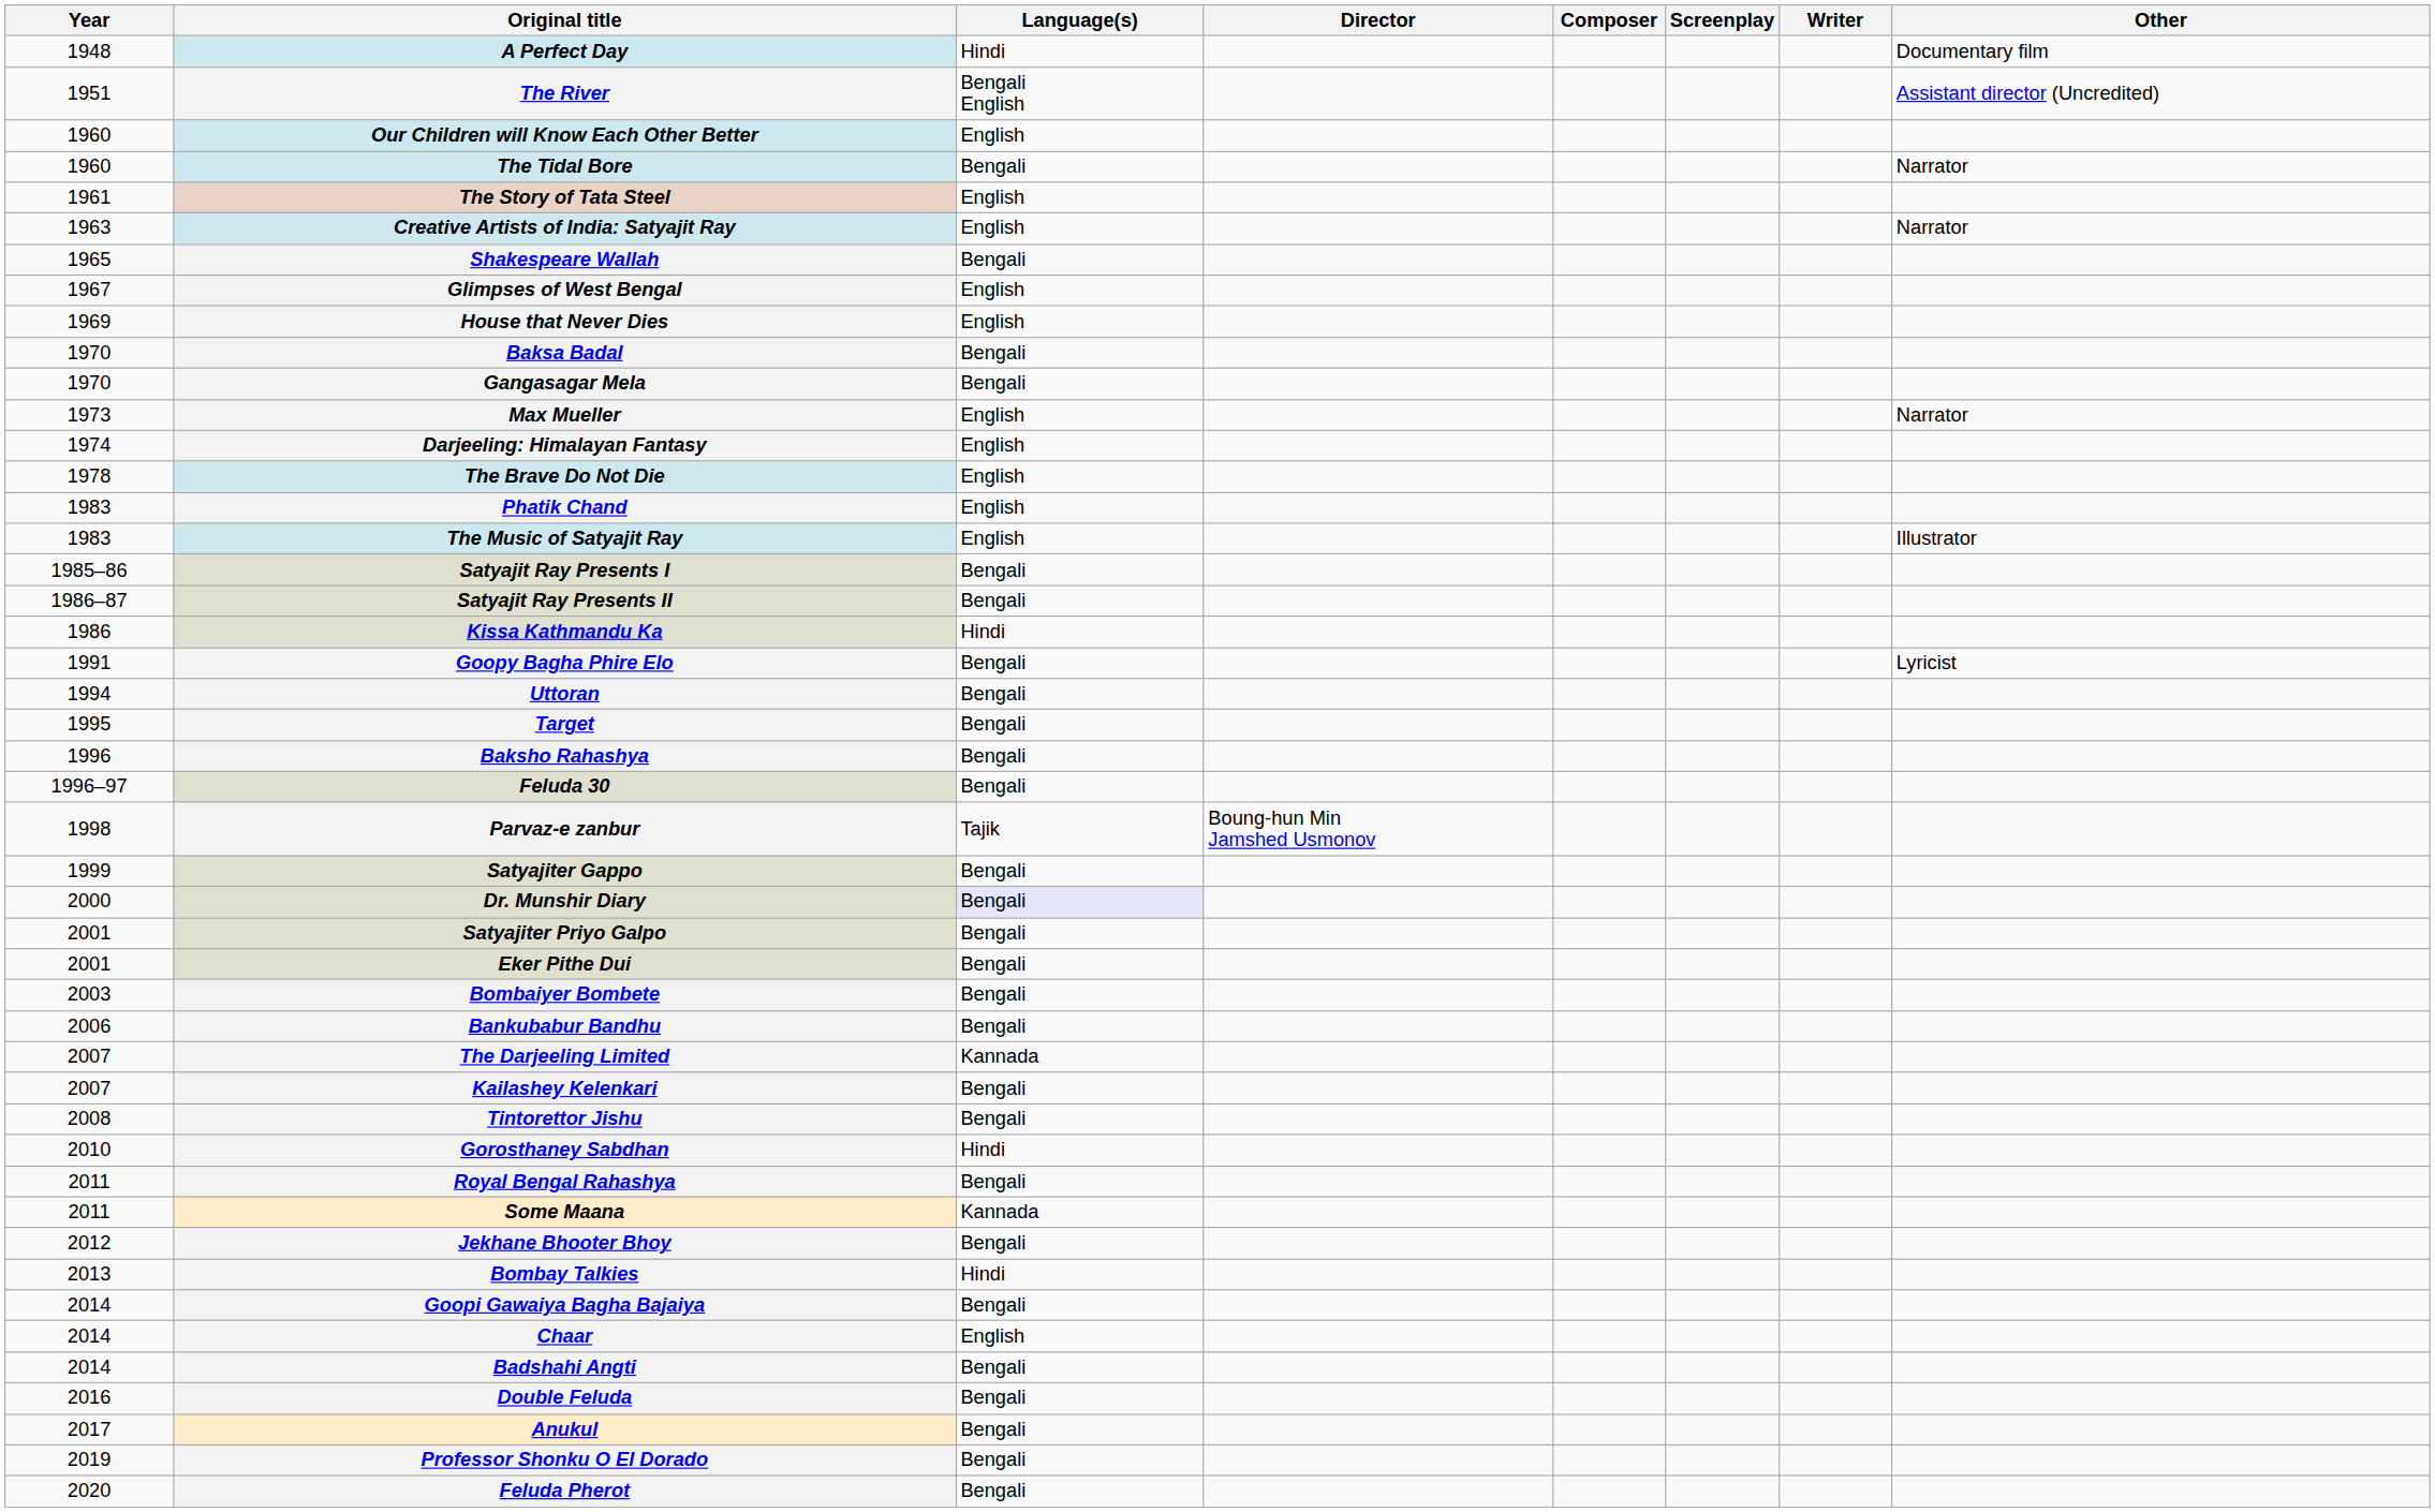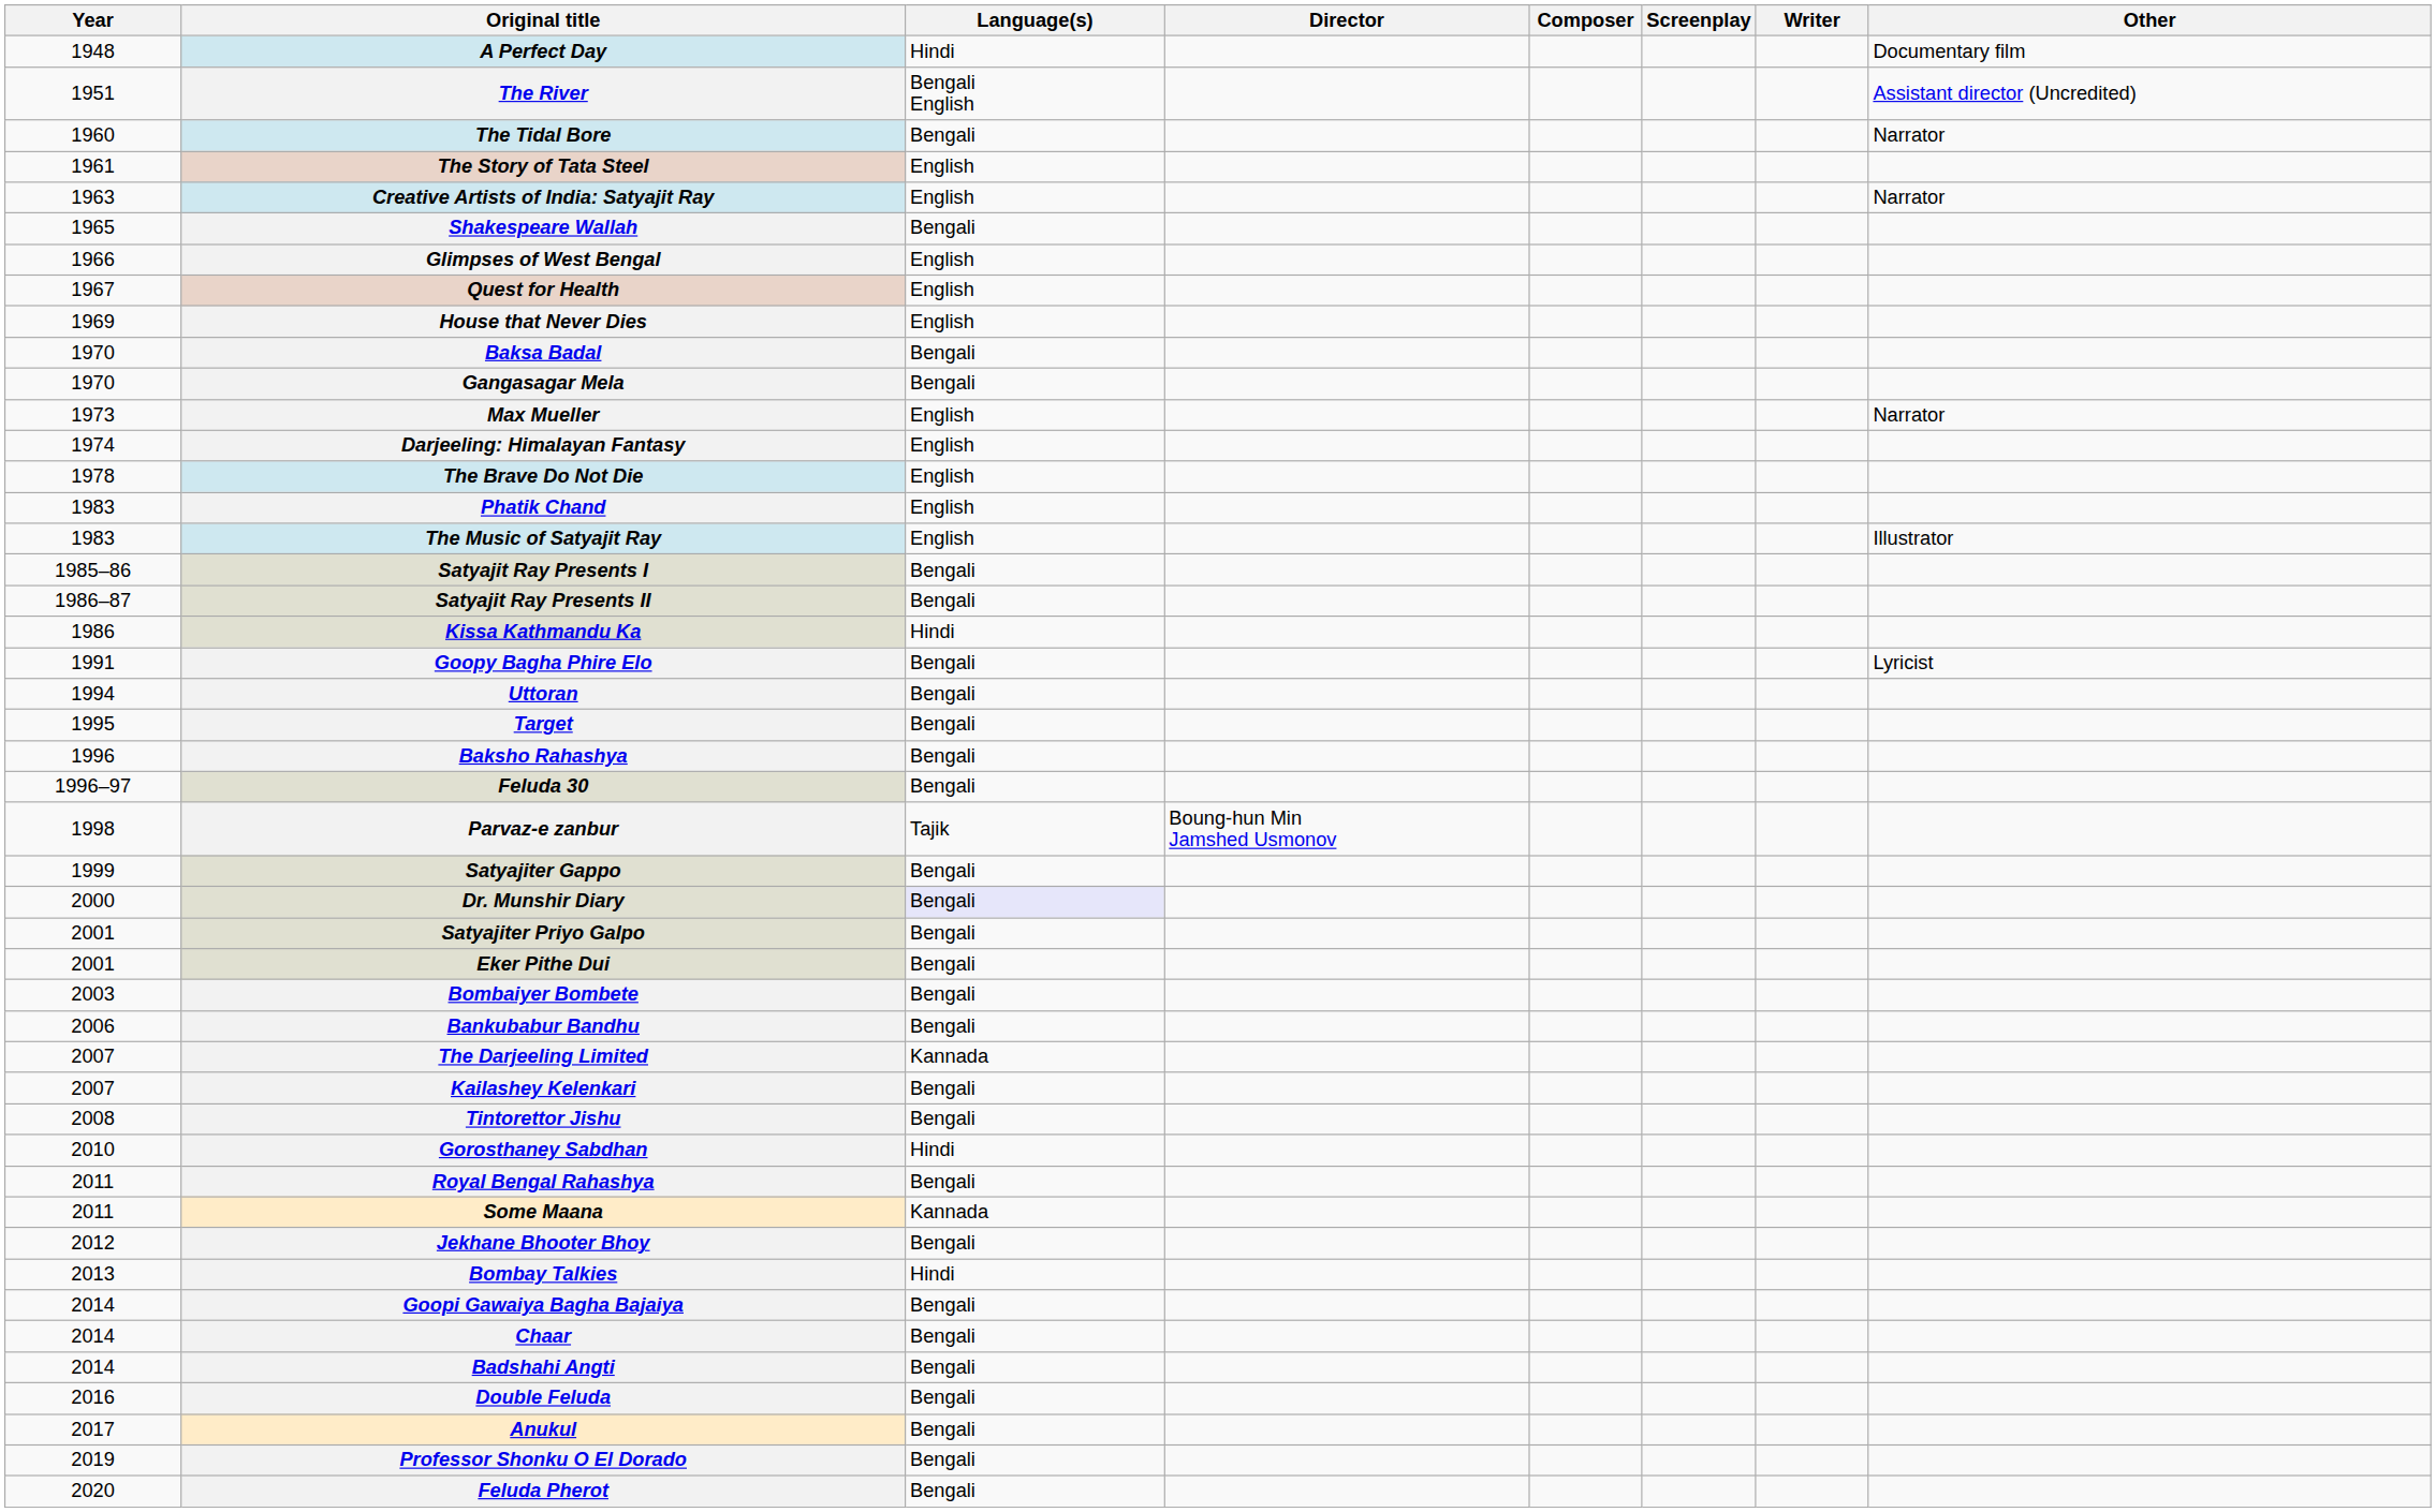 <table class="wikitable plainrowheaders sortable" style="width:100%;">
 <tr>
 <th scope="col">Year</th>
 <th scope="col">Original title</th>
 <th scope="col">Language(s)</th>
 <th scope="col">Director</th>
 <th scope="col" style="width:85px;">Composer</th>
 <th scope="col" style="width:85px;">Screenplay</th>
 <th scope="col" style="width:85px;">Writer</th>
 <th scope="col">Other</th>
 </tr>
 <tr>
 <td style="text-align:center;">1948</td>
 <th scope="row" style="background-color:#CEE8F0;"><em>A Perfect Day</em> </th>
 <td>Hindi</td>
 <td></td>
 <td></td>
 <td></td>
 <td></td>
 <td>Documentary film</td>
 </tr>
 <tr>
 <td style="text-align:center;">1951</td>
 <th scope="row"><em><a href='#'>The River</a></em></th>
 <td>Bengali<br>English</td>
 <td></td>
 <td></td>
 <td></td>
 <td></td>
 <td><a href='#'>Assistant director</a> (Uncredited)</td>
-</tr>
-<tr>
-<td style="text-align:center;">1960</td>
-<th scope="row" style="background-color:#CEE8F0;"><em>Our Children will Know Each Other Better</em> </th>
-<td>English</td>
-<td></td>
-<td></td>
-<td></td>
-<td></td>
-<td></td>
 </tr>
 <tr>
 <td style="text-align:center;">1960</td>
 <th scope="row" style="background-color:#CEE8F0;"><em>The Tidal Bore</em> </th>
 <td>Bengali</td>
 <td></td>
 <td></td>
 <td></td>
 <td></td>
 <td>Narrator</td>
 </tr>
 <tr>
 <td style="text-align:center;">1961</td>
 <th scope="row" style="background-color:#E9D4C9"><em>The Story of Tata Steel</em> </th>
 <td>English</td>
 <td></td>
 <td></td>
 <td></td>
 <td></td>
 <td></td>
 </tr>
 <tr>
 <td style="text-align:center;">1963</td>
 <th scope="row" style="background-color:#CEE8F0"><em>Creative Artists of India: Satyajit Ray</em> </th>
 <td>English</td>
 <td></td>
 <td></td>
 <td></td>
 <td></td>
 <td>Narrator</td>
 </tr>
 <tr>
 <td style="text-align:center;">1965</td>
 <th scope="row"><em><a href='#'>Shakespeare Wallah</a></em></th>
 <td>Bengali</td>
 <td></td>
 <td></td>
 <td></td>
 <td></td>
 <td></td>
 </tr>
 <tr>
+<td style="text-align:center;">1966</td>
+<th scope="row"><em>Glimpses of West Bengal</em></th>
+<td>English</td>
+<td></td>
+<td></td>
+<td></td>
+<td></td>
+<td></td>
+</tr>
+<tr>
 <td style="text-align:center;">1967</td>
-<th scope="row"><em>Glimpses of West Bengal</em></th>
+<th scope="row" style="background-color:#E9D4C9"><em>Quest for Health</em> </th>
 <td>English</td>
 <td></td>
 <td></td>
 <td></td>
 <td></td>
 <td></td>
 </tr>
 <tr>
 <td style="text-align:center;">1969</td>
 <th scope="row"><em>House that Never Dies</em></th>
 <td>English</td>
 <td></td>
 <td></td>
 <td></td>
 <td></td>
 <td></td>
 </tr>
 <tr>
 <td style="text-align:center;">1970</td>
 <th scope="row"><em><a href='#'>Baksa Badal</a></em></th>
 <td>Bengali</td>
 <td></td>
 <td></td>
 <td></td>
 <td></td>
 <td></td>
 </tr>
 <tr>
 <td style="text-align:center;">1970</td>
 <th scope="row"><em>Gangasagar Mela</em></th>
 <td>Bengali</td>
 <td></td>
 <td></td>
 <td></td>
 <td></td>
 <td></td>
 </tr>
 <tr>
 <td style="text-align:center;">1973</td>
 <th scope="row"><em>Max Mueller</em></th>
 <td>English</td>
 <td></td>
 <td></td>
 <td></td>
 <td></td>
 <td>Narrator</td>
 </tr>
 <tr>
 <td style="text-align:center;">1974</td>
 <th scope="row"><em>Darjeeling: Himalayan Fantasy</em></th>
 <td>English</td>
 <td></td>
 <td></td>
 <td></td>
 <td></td>
 <td></td>
 </tr>
 <tr>
 <td style="text-align:center;">1978</td>
 <th scope="row" style="background-color:#CEE8F0"><em>The Brave Do Not Die</em> </th>
 <td>English</td>
 <td></td>
 <td></td>
 <td></td>
 <td></td>
 <td></td>
 </tr>
 <tr>
 <td style="text-align:center;">1983</td>
 <th scope="row"><em><a href='#'>Phatik Chand</a></em></th>
 <td>English</td>
 <td></td>
 <td></td>
 <td></td>
 <td></td>
 <td></td>
 </tr>
 <tr>
 <td style="text-align:center;">1983</td>
 <th scope="row" style="background-color:#CEE8F0"><em>The Music of Satyajit Ray</em> </th>
 <td>English</td>
 <td></td>
 <td></td>
 <td></td>
 <td></td>
 <td>Illustrator</td>
 </tr>
 <tr>
 <td style="text-align:center;">1985–86</td>
 <th scope="row" style="background-color:#E0E0D1;"><em>Satyajit Ray Presents I</em> </th>
 <td>Bengali</td>
 <td></td>
 <td></td>
 <td></td>
 <td></td>
 <td></td>
 </tr>
 <tr>
 <td style="text-align:center;">1986–87</td>
 <th scope="row" style="background-color:#E0E0D1;"><em>Satyajit Ray Presents II</em></th>
 <td>Bengali</td>
 <td></td>
 <td></td>
 <td></td>
 <td></td>
 <td></td>
 </tr>
 <tr>
 <td style="text-align:center;">1986</td>
 <th scope="row" style="background-color:#E0E0D1;"><em><a href='#'>Kissa Kathmandu Ka</a></em> </th>
 <td>Hindi</td>
 <td></td>
 <td></td>
 <td></td>
 <td></td>
 <td></td>
 </tr>
 <tr>
 <td style="text-align:center;">1991</td>
 <th scope="row"><em><a href='#'>Goopy Bagha Phire Elo</a></em></th>
 <td>Bengali</td>
 <td></td>
 <td></td>
 <td></td>
 <td></td>
 <td>Lyricist</td>
 </tr>
 <tr>
 <td style="text-align:center;">1994</td>
 <th scope="row"><em><a href='#'>Uttoran</a></em></th>
 <td>Bengali</td>
 <td></td>
 <td></td>
 <td></td>
 <td></td>
 <td></td>
 </tr>
 <tr>
 <td style="text-align:center;">1995</td>
 <th scope="row"><em><a href='#'>Target</a></em></th>
 <td>Bengali</td>
 <td></td>
 <td></td>
 <td></td>
 <td></td>
 <td></td>
 </tr>
 <tr>
 <td style="text-align:center;">1996</td>
 <th scope="row"><em><a href='#'>Baksho Rahashya</a></em></th>
 <td>Bengali</td>
 <td></td>
 <td></td>
 <td></td>
 <td></td>
 <td></td>
 </tr>
 <tr>
 <td style="text-align:center;">1996–97</td>
 <th scope="row" style="background-color:#E0E0D1;"><em>Feluda 30</em> </th>
 <td>Bengali</td>
 <td></td>
 <td></td>
 <td></td>
 <td></td>
 <td></td>
 </tr>
 <tr>
 <td style="text-align:center;">1998</td>
 <th scope="row"><em>Parvaz-e zanbur</em></th>
 <td>Tajik</td>
 <td>Boung-hun Min<br><a href='#'>Jamshed Usmonov</a></td>
 <td></td>
 <td></td>
 <td></td>
 <td></td>
 </tr>
 <tr>
 <td style="text-align:center;">1999</td>
 <th scope="row" style="background-color:#E0E0D1;"><em>Satyajiter Gappo</em> </th>
 <td>Bengali</td>
 <td></td>
 <td></td>
 <td></td>
 <td></td>
 <td></td>
 </tr>
 <tr>
 <td style="text-align:center;">2000</td>
 <th scope="row" style="background-color:#E0E0D1;"><em>Dr. Munshir Diary</em> </th>
 <td style="background: lavender;">Bengali</td>
 <td></td>
 <td></td>
 <td></td>
 <td></td>
 <td></td>
 </tr>
 <tr>
 <td style="text-align:center;">2001</td>
 <th scope="row" style="background-color:#E0E0D1;"><em>Satyajiter Priyo Galpo</em> </th>
 <td>Bengali</td>
 <td></td>
 <td></td>
 <td></td>
 <td></td>
 <td></td>
 </tr>
 <tr>
 <td style="text-align:center;">2001</td>
 <th scope="row" style="background-color:#E0E0D1;"><em>Eker Pithe Dui</em> </th>
 <td>Bengali</td>
 <td></td>
 <td></td>
 <td></td>
 <td></td>
 <td></td>
 </tr>
 <tr>
 <td style="text-align:center;">2003</td>
 <th scope="row"><em><a href='#'>Bombaiyer Bombete</a></em></th>
 <td>Bengali</td>
 <td></td>
 <td></td>
 <td></td>
 <td></td>
 <td></td>
 </tr>
 <tr>
 <td style="text-align:center;">2006</td>
 <th scope="row"><em><a href='#'>Bankubabur Bandhu</a></em></th>
 <td>Bengali</td>
 <td></td>
 <td></td>
 <td></td>
 <td></td>
 <td></td>
 </tr>
 <tr>
 <td style="text-align:center;">2007</td>
 <th scope="row"><em><a href='#'>The Darjeeling Limited</a></em></th>
 <td>Kannada</td>
 <td></td>
 <td></td>
 <td></td>
 <td></td>
 <td></td>
 </tr>
 <tr>
 <td style="text-align:center;">2007</td>
 <th scope="row"><em><a href='#'>Kailashey Kelenkari</a></em></th>
 <td>Bengali</td>
 <td></td>
 <td></td>
 <td></td>
 <td></td>
 <td></td>
 </tr>
 <tr>
 <td style="text-align:center;">2008</td>
 <th scope="row"><em><a href='#'>Tintorettor Jishu</a></em></th>
 <td>Bengali</td>
 <td></td>
 <td></td>
 <td></td>
 <td></td>
 <td></td>
 </tr>
 <tr>
 <td style="text-align:center;">2010</td>
 <th scope="row"><em><a href='#'>Gorosthaney Sabdhan</a></em></th>
 <td>Hindi</td>
 <td></td>
 <td></td>
 <td></td>
 <td></td>
 <td></td>
 </tr>
 <tr>
 <td style="text-align:center;">2011</td>
 <th scope="row"><em><a href='#'>Royal Bengal Rahashya</a></em></th>
 <td>Bengali</td>
 <td></td>
 <td></td>
 <td></td>
 <td></td>
 <td></td>
 </tr>
 <tr>
 <td style="text-align:center;">2011</td>
 <th scope="row" style="background-color:#FFECC8;"><em>Some Maana</em> </th>
 <td>Kannada</td>
 <td></td>
 <td></td>
 <td></td>
 <td></td>
 <td></td>
 </tr>
 <tr>
 <td style="text-align:center;">2012</td>
 <th scope="row"><em><a href='#'>Jekhane Bhooter Bhoy</a></em></th>
 <td>Bengali</td>
 <td></td>
 <td></td>
 <td></td>
 <td></td>
 <td></td>
 </tr>
 <tr>
 <td style="text-align:center;">2013</td>
 <th scope="row"><em><a href='#'>Bombay Talkies</a></em></th>
 <td>Hindi</td>
 <td></td>
 <td></td>
 <td></td>
 <td></td>
 <td></td>
 </tr>
 <tr>
 <td style="text-align:center;">2014</td>
 <th scope="row"><em><a href='#'>Goopi Gawaiya Bagha Bajaiya</a></em></th>
 <td>Bengali</td>
 <td></td>
 <td></td>
 <td></td>
 <td></td>
 <td></td>
 </tr>
 <tr>
 <td style="text-align:center;">2014</td>
 <th scope="row"><em><a href='#'>Chaar</a></em></th>
-<td>English</td>
+<td>Bengali</td>
 <td></td>
 <td></td>
 <td></td>
 <td></td>
 <td></td>
 </tr>
 <tr>
 <td style="text-align:center;">2014</td>
 <th scope="row"><em><a href='#'>Badshahi Angti</a></em></th>
 <td>Bengali</td>
 <td></td>
 <td></td>
 <td></td>
 <td></td>
 <td></td>
 </tr>
 <tr>
 <td style="text-align:center;">2016</td>
 <th scope="row"><em><a href='#'>Double Feluda</a></em></th>
 <td>Bengali</td>
 <td></td>
 <td></td>
 <td></td>
 <td></td>
 <td></td>
 </tr>
 <tr>
 <td style="text-align:center;">2017</td>
 <th scope="row" style="background-color:#FFECC8;"><em><a href='#'>Anukul</a></em></th>
 <td>Bengali</td>
 <td></td>
 <td></td>
 <td></td>
 <td></td>
 <td></td>
 </tr>
 <tr>
 <td style="text-align:center;">2019</td>
 <th scope="row"><em><a href='#'>Professor Shonku O El Dorado</a></em></th>
 <td>Bengali</td>
 <td></td>
 <td></td>
 <td></td>
 <td></td>
 <td></td>
 </tr>
 <tr>
 <td style="text-align:center;">2020</td>
 <th scope="row"><em><a href='#'>Feluda Pherot</a></em></th>
 <td>Bengali</td>
 <td></td>
 <td></td>
 <td></td>
 <td></td>
 <td></td>
 </tr>
 </table>
